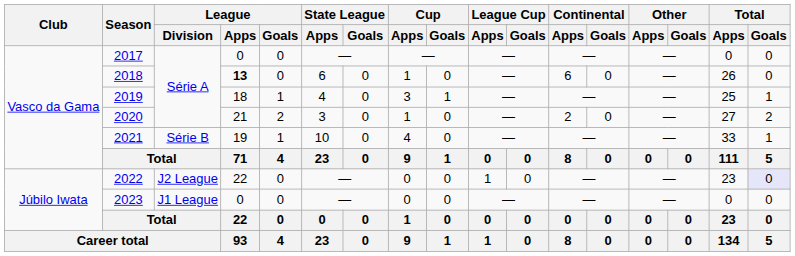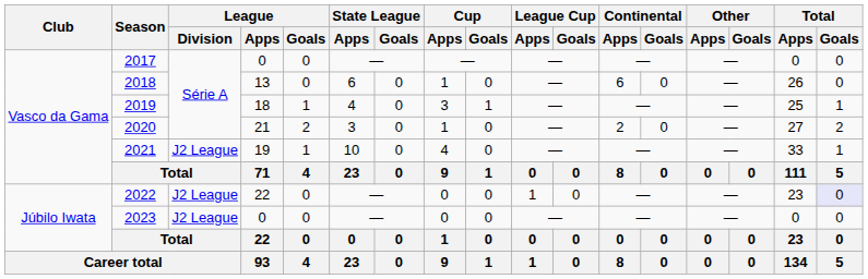 <table class="wikitable" style="text-align: center;">
 <tr>
 <th rowspan="2">Club</th>
 <th rowspan="2">Season</th>
 <th colspan="3">League</th>
 <th colspan="2">State League</th>
 <th colspan="2">Cup</th>
 <th colspan="2">League Cup</th>
 <th colspan="2">Continental</th>
 <th colspan="2">Other</th>
 <th colspan="2">Total</th>
 </tr>
 <tr>
 <th>Division</th>
 <th>Apps</th>
 <th>Goals</th>
 <th>Apps</th>
 <th>Goals</th>
 <th>Apps</th>
 <th>Goals</th>
 <th>Apps</th>
 <th>Goals</th>
 <th>Apps</th>
 <th>Goals</th>
 <th>Apps</th>
 <th>Goals</th>
 <th>Apps</th>
 <th>Goals</th>
 </tr>
 <tr>
 <td rowspan=6 align="center"><a href='#'>Vasco da Gama</a></td>
 <td><a href='#'>2017</a></td>
 <td rowspan=4><a href='#'>Série A</a></td>
 <td>0</td>
 <td>0</td>
 <td colspan="2">—</td>
 <td colspan="2">—</td>
 <td colspan="2">—</td>
 <td colspan="2">—</td>
 <td colspan="2">—</td>
 <td>0</td>
 <td>0</td>
 </tr>
 <tr>
 <td><a href='#'>2018</a></td>
-<td><strong>13</strong></td>
+<td>13</td>
 <td>0</td>
 <td>6</td>
 <td>0</td>
 <td>1</td>
 <td>0</td>
 <td colspan="2">—</td>
 <td>6</td>
 <td>0</td>
 <td colspan="2">—</td>
 <td>26</td>
 <td>0</td>
 </tr>
 <tr>
 <td><a href='#'>2019</a></td>
 <td>18</td>
 <td>1</td>
 <td>4</td>
 <td>0</td>
 <td>3</td>
 <td>1</td>
 <td colspan="2">—</td>
 <td colspan="2">—</td>
 <td colspan="2">—</td>
 <td>25</td>
 <td>1</td>
 </tr>
 <tr>
 <td><a href='#'>2020</a></td>
 <td>21</td>
 <td>2</td>
 <td>3</td>
 <td>0</td>
 <td>1</td>
 <td>0</td>
 <td colspan="2">—</td>
 <td>2</td>
 <td>0</td>
 <td colspan="2">—</td>
 <td>27</td>
 <td>2</td>
 </tr>
 <tr>
 <td><a href='#'>2021</a></td>
-<td><a href='#'>Série B</a></td>
+<td><a href='#'>J2 League</a></td>
 <td>19</td>
 <td>1</td>
 <td>10</td>
 <td>0</td>
 <td>4</td>
 <td>0</td>
 <td colspan="2">—</td>
 <td colspan="2">—</td>
 <td colspan="2">—</td>
 <td>33</td>
 <td>1</td>
 </tr>
 <tr>
 <th colspan="2">Total</th>
 <th>71</th>
 <th>4</th>
 <th>23</th>
 <th>0</th>
 <th>9</th>
 <th>1</th>
 <th>0</th>
 <th>0</th>
 <th>8</th>
 <th>0</th>
 <th>0</th>
 <th>0</th>
 <th>111</th>
 <th>5</th>
 </tr>
 <tr>
 <td rowspan=3 align="center"><a href='#'>Júbilo Iwata</a></td>
 <td><a href='#'>2022</a></td>
 <td><a href='#'>J2 League</a></td>
 <td>22</td>
 <td>0</td>
 <td colspan="2">—</td>
 <td>0</td>
 <td>0</td>
 <td>1</td>
 <td>0</td>
 <td colspan="2">—</td>
 <td colspan="2">—</td>
 <td>23</td>
 <td style="background: lavender;">0</td>
 </tr>
 <tr>
 <td><a href='#'>2023</a></td>
-<td><a href='#'>J1 League</a></td>
+<td><a href='#'>J2 League</a></td>
 <td>0</td>
 <td>0</td>
 <td colspan="2">—</td>
 <td>0</td>
 <td>0</td>
 <td colspan="2">—</td>
 <td colspan="2">—</td>
 <td colspan="2">—</td>
 <td>0</td>
 <td>0</td>
 </tr>
 <tr>
 <th colspan="2">Total</th>
 <th>22</th>
 <th>0</th>
 <th>0</th>
 <th>0</th>
 <th>1</th>
 <th>0</th>
 <th>0</th>
 <th>0</th>
 <th>0</th>
 <th>0</th>
 <th>0</th>
 <th>0</th>
 <th>23</th>
 <th>0</th>
 </tr>
 <tr>
 <th colspan="3"><strong>Career total</strong></th>
 <th>93</th>
 <th>4</th>
 <th>23</th>
 <th>0</th>
 <th>9</th>
 <th>1</th>
 <th>1</th>
 <th>0</th>
 <th>8</th>
 <th>0</th>
 <th>0</th>
 <th>0</th>
 <th>134</th>
 <th>5</th>
 </tr>
 </table>
